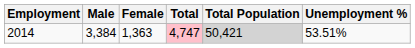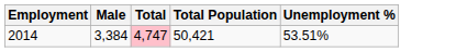 <table class="wikitable">
 <tr>
 <th>Employment</th>
 <th>Male</th>
-<th>Female</th>
 <th>Total</th>
 <th>Total Population</th>
 <th>Unemployment %</th>
 </tr>
 <tr>
 <td>2014</td>
 <td>3,384</td>
-<td>1,363</td>
 <td style="background: pink;">4,747</td>
-<td style="background: lightgrey;">50,421</td>
+<td>50,421</td>
 <td>53.51%</td>
 </tr>
 </table>
